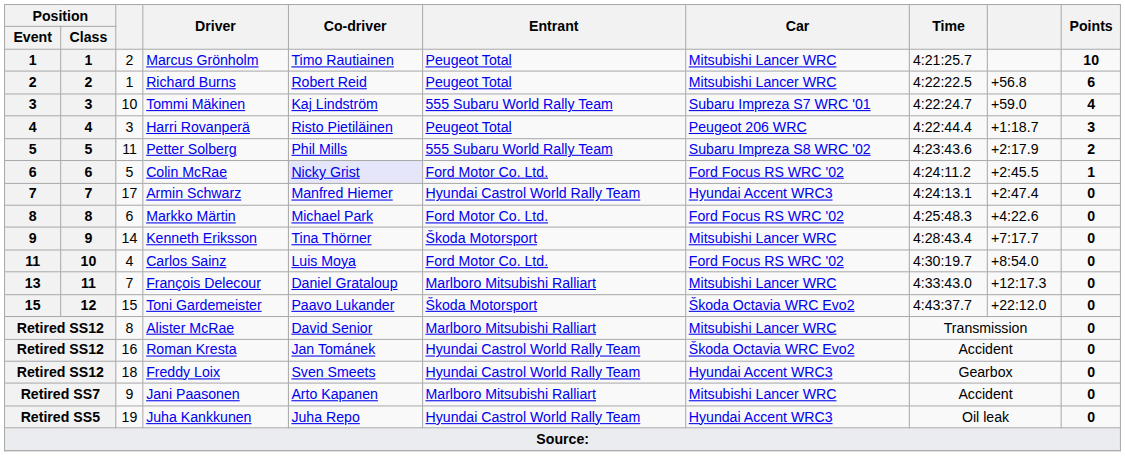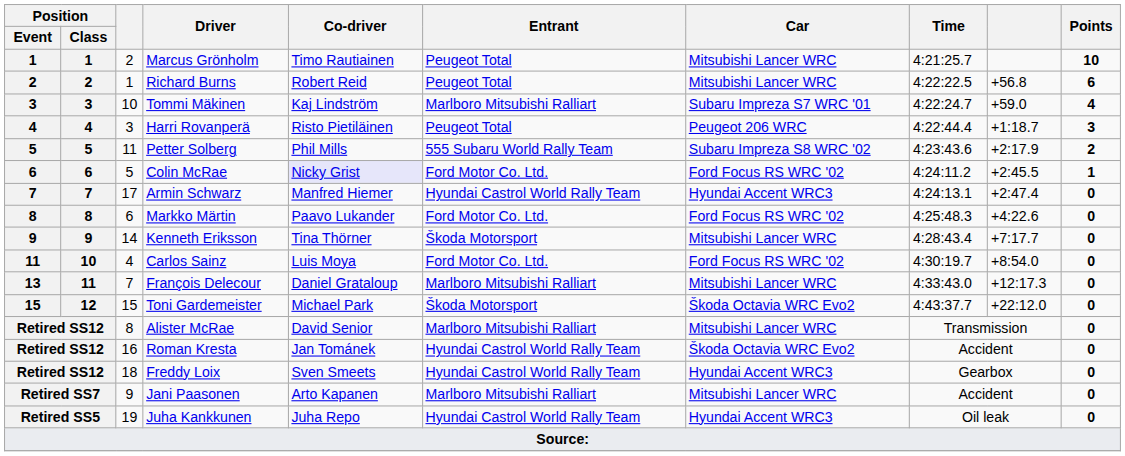 <table class="wikitable" width=85% style="font-size: 85%;">
 <tr>
 <th colspan="2">Position</th>
 <th rowspan="2"></th>
 <th rowspan="2">Driver</th>
 <th rowspan="2">Co-driver</th>
 <th rowspan="2">Entrant</th>
 <th rowspan="2">Car</th>
 <th rowspan="2">Time</th>
 <th rowspan="2"></th>
 <th rowspan="2">Points</th>
 </tr>
 <tr>
 <th>Event</th>
 <th>Class</th>
 </tr>
 <tr>
 <th>1</th>
 <th>1</th>
 <td align="center">2</td>
 <td> <a href='#'>Marcus Grönholm</a></td>
 <td> <a href='#'>Timo Rautiainen</a></td>
 <td> <a href='#'>Peugeot Total</a></td>
 <td><a href='#'>Mitsubishi Lancer WRC</a></td>
 <td>4:21:25.7</td>
 <td></td>
 <td align="center"><strong>10</strong></td>
 </tr>
 <tr>
 <th>2</th>
 <th>2</th>
 <td align="center">1</td>
 <td> <a href='#'>Richard Burns</a></td>
 <td> <a href='#'>Robert Reid</a></td>
 <td> <a href='#'>Peugeot Total</a></td>
 <td><a href='#'>Mitsubishi Lancer WRC</a></td>
 <td>4:22:22.5</td>
 <td>+56.8</td>
 <td align="center"><strong>6</strong></td>
 </tr>
 <tr>
 <th>3</th>
 <th>3</th>
 <td align="center">10</td>
 <td> <a href='#'>Tommi Mäkinen</a></td>
 <td> <a href='#'>Kaj Lindström</a></td>
-<td> <a href='#'>555 Subaru World Rally Team</a></td>
+<td> <a href='#'>Marlboro Mitsubishi Ralliart</a></td>
 <td><a href='#'>Subaru Impreza S7 WRC '01</a></td>
 <td>4:22:24.7</td>
 <td>+59.0</td>
 <td align="center"><strong>4</strong></td>
 </tr>
 <tr>
 <th>4</th>
 <th>4</th>
 <td align="center">3</td>
 <td> <a href='#'>Harri Rovanperä</a></td>
 <td> <a href='#'>Risto Pietiläinen</a></td>
 <td> <a href='#'>Peugeot Total</a></td>
 <td><a href='#'>Peugeot 206 WRC</a></td>
 <td>4:22:44.4</td>
 <td>+1:18.7</td>
 <td align="center"><strong>3</strong></td>
 </tr>
 <tr>
 <th>5</th>
 <th>5</th>
 <td align="center">11</td>
 <td> <a href='#'>Petter Solberg</a></td>
 <td> <a href='#'>Phil Mills</a></td>
 <td> <a href='#'>555 Subaru World Rally Team</a></td>
 <td><a href='#'>Subaru Impreza S8 WRC '02</a></td>
 <td>4:23:43.6</td>
 <td>+2:17.9</td>
 <td align="center"><strong>2</strong></td>
 </tr>
 <tr>
 <th>6</th>
 <th>6</th>
 <td align="center">5</td>
 <td> <a href='#'>Colin McRae</a></td>
 <td style="background: lavender;"> <a href='#'>Nicky Grist</a></td>
 <td> <a href='#'>Ford Motor Co. Ltd.</a></td>
 <td><a href='#'>Ford Focus RS WRC '02</a></td>
 <td>4:24:11.2</td>
 <td>+2:45.5</td>
 <td align="center"><strong>1</strong></td>
 </tr>
 <tr>
 <th>7</th>
 <th>7</th>
 <td align="center">17</td>
 <td> <a href='#'>Armin Schwarz</a></td>
 <td> <a href='#'>Manfred Hiemer</a></td>
 <td> <a href='#'>Hyundai Castrol World Rally Team</a></td>
 <td><a href='#'>Hyundai Accent WRC3</a></td>
 <td>4:24:13.1</td>
 <td>+2:47.4</td>
 <td align="center"><strong>0</strong></td>
 </tr>
 <tr>
 <th>8</th>
 <th>8</th>
 <td align="center">6</td>
 <td> <a href='#'>Markko Märtin</a></td>
-<td> <a href='#'>Michael Park</a></td>
+<td> <a href='#'>Paavo Lukander</a></td>
 <td> <a href='#'>Ford Motor Co. Ltd.</a></td>
 <td><a href='#'>Ford Focus RS WRC '02</a></td>
 <td>4:25:48.3</td>
 <td>+4:22.6</td>
 <td align="center"><strong>0</strong></td>
 </tr>
 <tr>
 <th>9</th>
 <th>9</th>
 <td align="center">14</td>
 <td> <a href='#'>Kenneth Eriksson</a></td>
 <td> <a href='#'>Tina Thörner</a></td>
 <td> <a href='#'>Škoda Motorsport</a></td>
 <td><a href='#'>Mitsubishi Lancer WRC</a></td>
 <td>4:28:43.4</td>
 <td>+7:17.7</td>
 <td align="center"><strong>0</strong></td>
 </tr>
 <tr>
 <th>11</th>
 <th>10</th>
 <td align="center">4</td>
 <td> <a href='#'>Carlos Sainz</a></td>
 <td> <a href='#'>Luis Moya</a></td>
 <td> <a href='#'>Ford Motor Co. Ltd.</a></td>
 <td><a href='#'>Ford Focus RS WRC '02</a></td>
 <td>4:30:19.7</td>
 <td>+8:54.0</td>
 <td align="center"><strong>0</strong></td>
 </tr>
 <tr>
 <th>13</th>
 <th>11</th>
 <td align="center">7</td>
 <td> <a href='#'>François Delecour</a></td>
 <td> <a href='#'>Daniel Grataloup</a></td>
 <td> <a href='#'>Marlboro Mitsubishi Ralliart</a></td>
 <td><a href='#'>Mitsubishi Lancer WRC</a></td>
 <td>4:33:43.0</td>
 <td>+12:17.3</td>
 <td align="center"><strong>0</strong></td>
 </tr>
 <tr>
 <th>15</th>
 <th>12</th>
 <td align="center">15</td>
 <td> <a href='#'>Toni Gardemeister</a></td>
-<td> <a href='#'>Paavo Lukander</a></td>
+<td> <a href='#'>Michael Park</a></td>
 <td> <a href='#'>Škoda Motorsport</a></td>
 <td><a href='#'>Škoda Octavia WRC Evo2</a></td>
 <td>4:43:37.7</td>
 <td>+22:12.0</td>
 <td align="center"><strong>0</strong></td>
 </tr>
 <tr>
 <th colspan="2">Retired SS12</th>
 <td align="center">8</td>
 <td> <a href='#'>Alister McRae</a></td>
 <td> <a href='#'>David Senior</a></td>
 <td> <a href='#'>Marlboro Mitsubishi Ralliart</a></td>
 <td><a href='#'>Mitsubishi Lancer WRC</a></td>
 <td align="center" colspan="2">Transmission</td>
 <td align="center"><strong>0</strong></td>
 </tr>
 <tr>
 <th colspan="2">Retired SS12</th>
 <td align="center">16</td>
 <td> <a href='#'>Roman Kresta</a></td>
 <td> <a href='#'>Jan Tománek</a></td>
 <td> <a href='#'>Hyundai Castrol World Rally Team</a></td>
 <td><a href='#'>Škoda Octavia WRC Evo2</a></td>
 <td align="center" colspan="2">Accident</td>
 <td align="center"><strong>0</strong></td>
 </tr>
 <tr>
 <th colspan="2">Retired SS12</th>
 <td align="center">18</td>
 <td> <a href='#'>Freddy Loix</a></td>
 <td> <a href='#'>Sven Smeets</a></td>
 <td> <a href='#'>Hyundai Castrol World Rally Team</a></td>
 <td><a href='#'>Hyundai Accent WRC3</a></td>
 <td align="center" colspan="2">Gearbox</td>
 <td align="center"><strong>0</strong></td>
 </tr>
 <tr>
 <th colspan="2">Retired SS7</th>
 <td align="center">9</td>
 <td> <a href='#'>Jani Paasonen</a></td>
 <td> <a href='#'>Arto Kapanen</a></td>
 <td> <a href='#'>Marlboro Mitsubishi Ralliart</a></td>
 <td><a href='#'>Mitsubishi Lancer WRC</a></td>
 <td align="center" colspan="2">Accident</td>
 <td align="center"><strong>0</strong></td>
 </tr>
 <tr>
 <th colspan="2">Retired SS5</th>
 <td align="center">19</td>
 <td> <a href='#'>Juha Kankkunen</a></td>
 <td> <a href='#'>Juha Repo</a></td>
 <td> <a href='#'>Hyundai Castrol World Rally Team</a></td>
 <td><a href='#'>Hyundai Accent WRC3</a></td>
 <td align="center" colspan="2">Oil leak</td>
 <td align="center"><strong>0</strong></td>
 </tr>
 <tr>
 <td style="background-color:#EAECF0; text-align:center" colspan="10"><strong>Source:</strong></td>
 </tr>
 <tr>
 </tr>
 </table>
